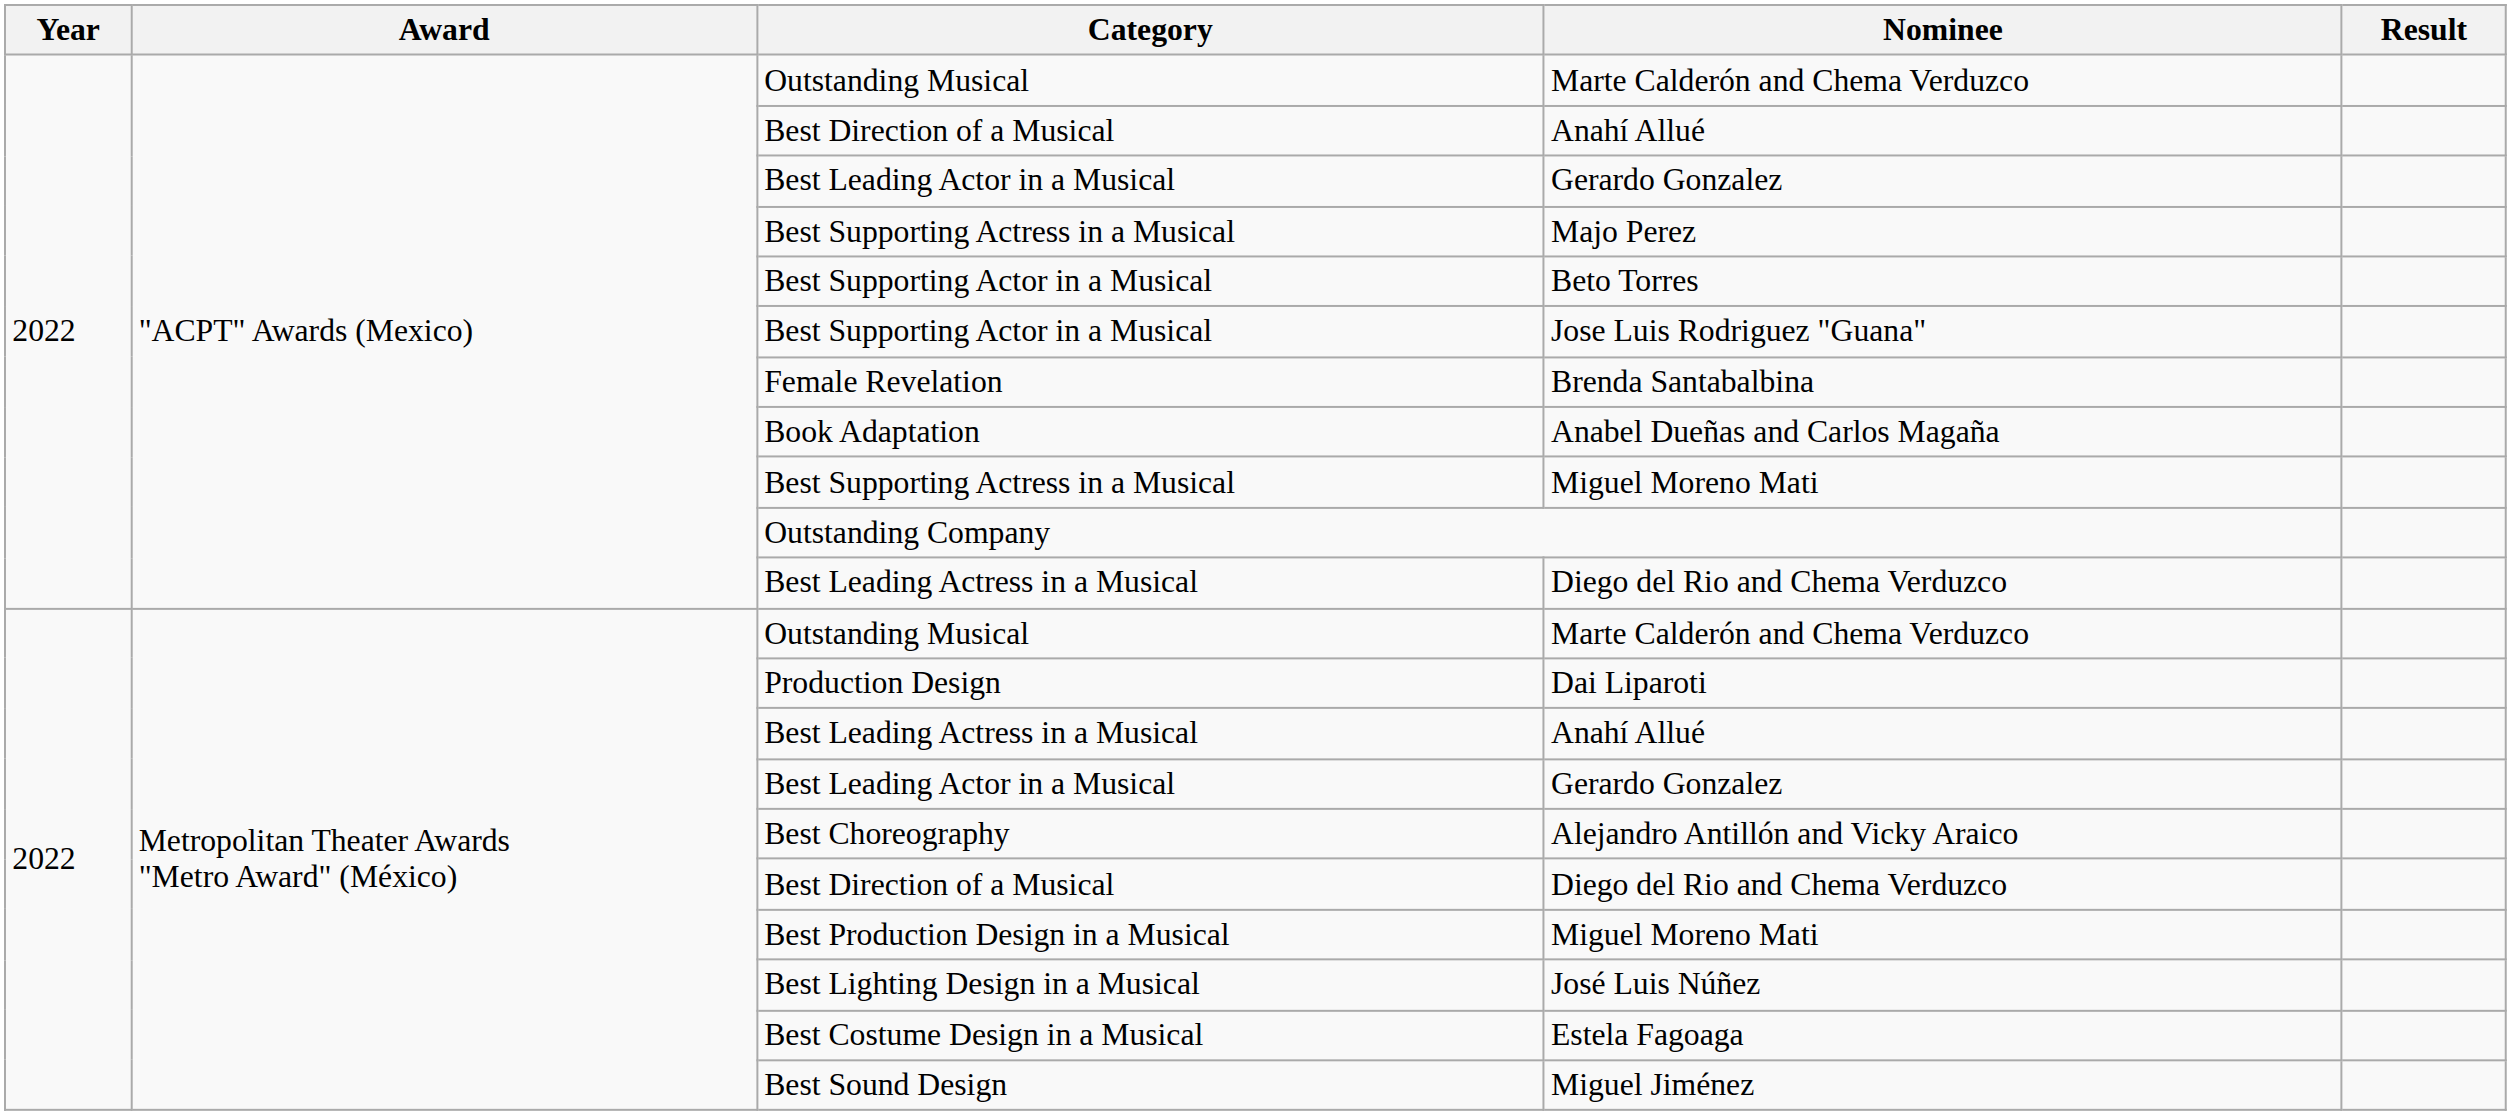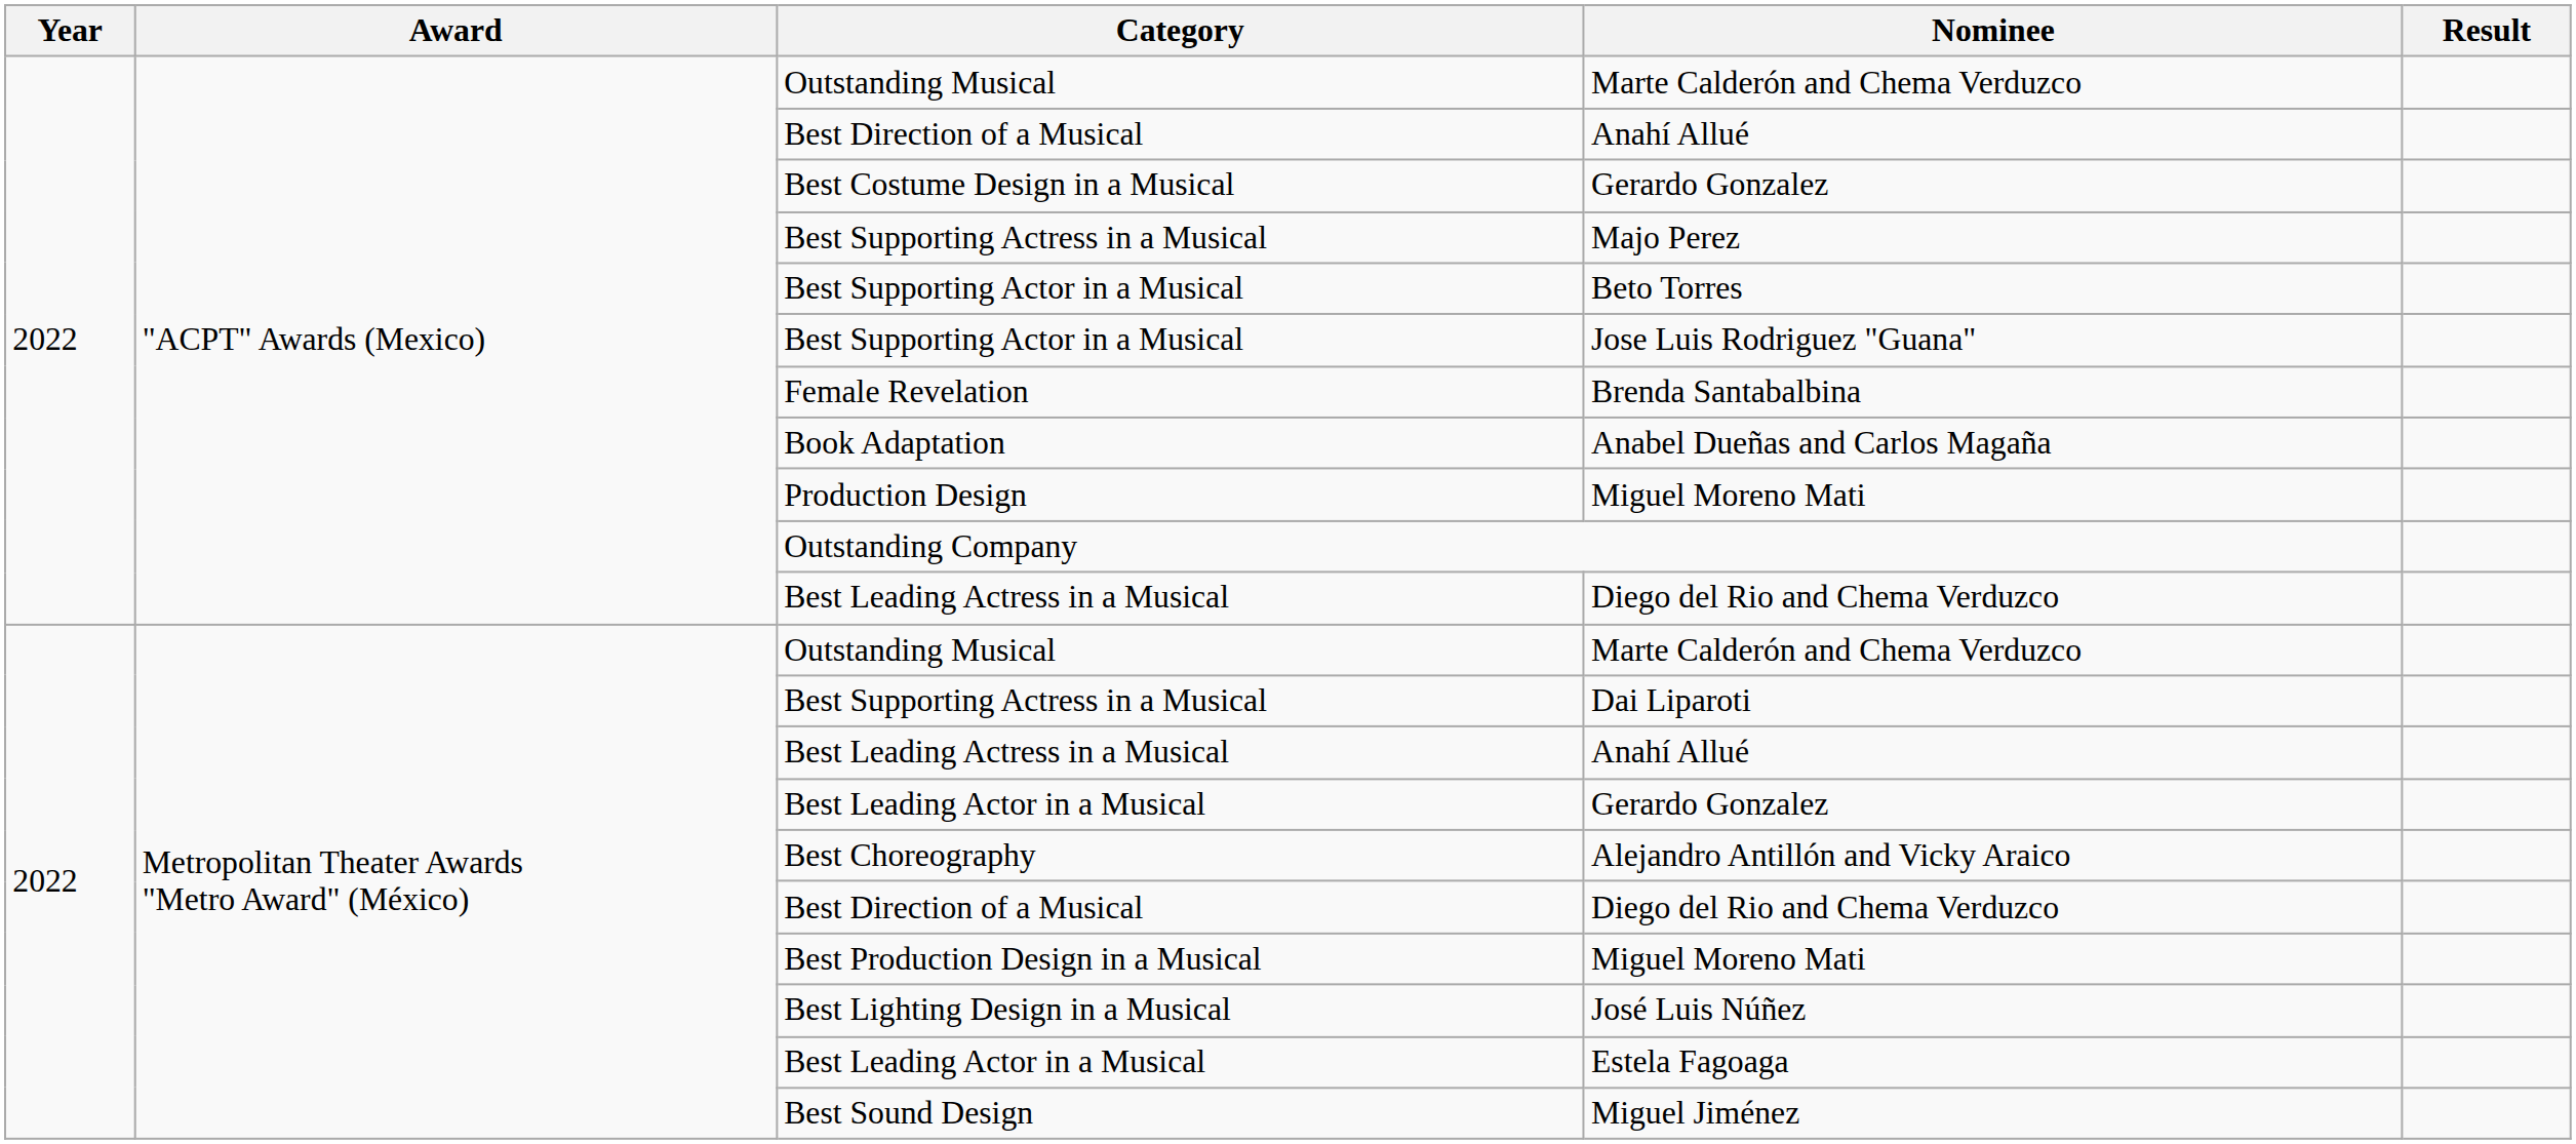 <table class="wikitable" style="width:100%;">
 <tr>
 <th>Year</th>
 <th><strong>Award</strong></th>
 <th><strong>Category</strong></th>
 <th><strong>Nominee</strong></th>
 <th><strong>Result</strong></th>
 </tr>
 <tr>
 <td rowspan="11">2022</td>
 <td rowspan="11">"ACPT" Awards (Mexico)</td>
 <td>Outstanding Musical</td>
 <td Marte Calderón and Chema Verduzco>Marte Calderón and Chema Verduzco</td>
 <td></td>
 </tr>
 <tr>
 <td>Best Direction of a Musical</td>
 <td>Anahí Allué</td>
 <td></td>
 </tr>
 <tr>
-<td>Best Leading Actor in a Musical</td>
+<td>Best Costume Design in a Musical</td>
 <td>Gerardo Gonzalez</td>
 <td></td>
 </tr>
 <tr>
 <td>Best Supporting Actress in a Musical</td>
 <td>Majo Perez</td>
 <td></td>
 </tr>
 <tr>
 <td>Best Supporting Actor in a Musical</td>
 <td>Beto Torres</td>
 <td></td>
 </tr>
 <tr>
 <td>Best Supporting Actor in a Musical</td>
 <td>Jose Luis Rodriguez "Guana"</td>
 <td></td>
 </tr>
 <tr>
 <td>Female Revelation</td>
 <td>Brenda Santabalbina</td>
 <td></td>
 </tr>
 <tr>
 <td>Book Adaptation</td>
 <td>Anabel Dueñas and Carlos Magaña</td>
 <td></td>
 </tr>
 <tr>
-<td>Best Supporting Actress in a Musical</td>
+<td>Production Design</td>
 <td>Miguel Moreno Mati</td>
 <td></td>
 </tr>
 <tr>
 <td colspan="2">Outstanding Company</td>
 <td></td>
 </tr>
 <tr>
 <td>Best Leading Actress in a Musical</td>
 <td>Diego del Rio and Chema Verduzco</td>
 <td></td>
 </tr>
 <tr>
 <td rowspan="10">2022</td>
 <td rowspan="10">Metropolitan Theater Awards<br>"Metro Award" (México)</td>
 <td>Outstanding Musical</td>
 <td>Marte Calderón and Chema Verduzco</td>
 <td></td>
 </tr>
 <tr>
-<td>Production Design</td>
+<td>Best Supporting Actress in a Musical</td>
 <td>Dai Liparoti</td>
 <td></td>
 </tr>
 <tr>
 <td>Best Leading Actress in a Musical</td>
 <td>Anahí Allué</td>
 <td></td>
 </tr>
 <tr>
 <td>Best Leading Actor in a Musical</td>
 <td>Gerardo Gonzalez</td>
 <td></td>
 </tr>
 <tr>
 <td>Best Choreography</td>
 <td>Alejandro Antillón and Vicky Araico</td>
 <td></td>
 </tr>
 <tr>
 <td>Best Direction of a Musical</td>
 <td>Diego del Rio and Chema Verduzco</td>
 <td></td>
 </tr>
 <tr>
 <td>Best Production Design in a Musical</td>
 <td>Miguel Moreno Mati</td>
 <td></td>
 </tr>
 <tr>
 <td>Best Lighting Design in a Musical</td>
 <td>José Luis Núñez</td>
 <td></td>
 </tr>
 <tr>
-<td>Best Costume Design in a Musical</td>
+<td>Best Leading Actor in a Musical</td>
 <td>Estela Fagoaga</td>
 <td></td>
 </tr>
 <tr>
 <td>Best Sound Design</td>
 <td>Miguel Jiménez</td>
 <td></td>
 </tr>
 </table>
